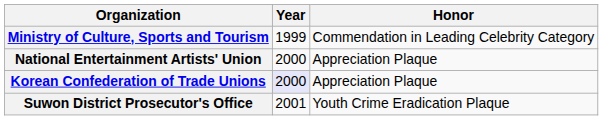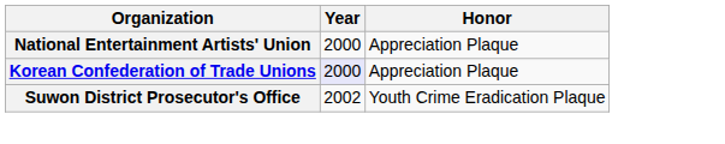 <table class="wikitable plainrowheaders">
 <tr>
 <th scope="col">Organization</th>
 <th scope="col">Year</th>
 <th scope="col">Honor</th>
-</tr>
-<tr>
-<th scope="row"><a href='#'>Ministry of Culture, Sports and Tourism</a></th>
-<td>1999</td>
-<td>Commendation in Leading Celebrity Category</td>
 </tr>
 <tr>
 <th scope="row">National Entertainment Artists' Union</th>
 <td>2000</td>
 <td style="text-align:left;">Appreciation Plaque</td>
 </tr>
 <tr>
 <th scope="row"><a href='#'>Korean Confederation of Trade Unions</a></th>
 <td style="background: lavender;">2000</td>
 <td style="text-align:left;">Appreciation Plaque</td>
 </tr>
 <tr>
 <th scope="row">Suwon District Prosecutor's Office</th>
-<td>2001</td>
+<td>2002</td>
 <td style="text-align:left;">Youth Crime Eradication Plaque</td>
 </tr>
 </table>
